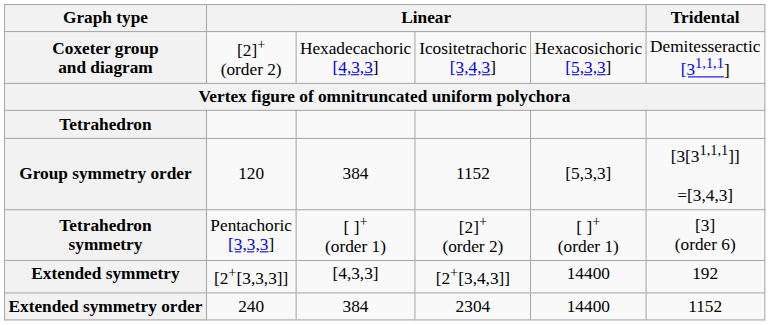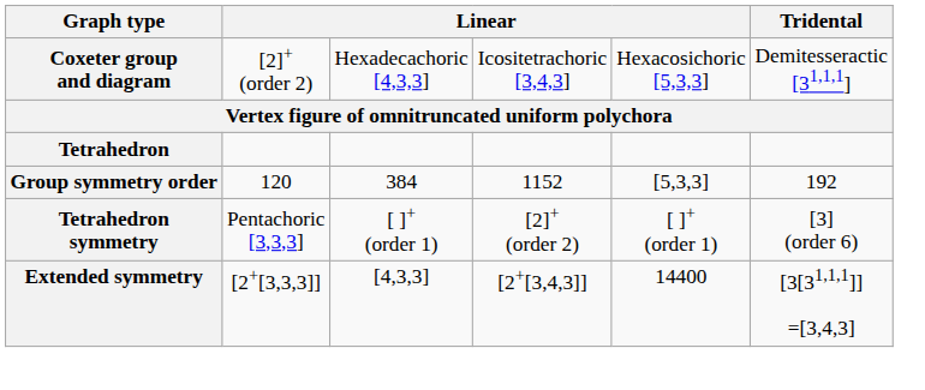 <table class=wikitable>
 <tr>
 <th>Graph type</th>
 <th colspan=4>Linear</th>
 <th>Tridental</th>
 </tr>
 <tr align=center>
 <th>Coxeter group<br>and diagram</th>
 <td>[2]<sup>+</sup><br>(order 2)<br></td>
 <td>Hexadecachoric<br><a href='#'>[4,3,3</a>]<br></td>
 <td>Icositetrachoric<br><a href='#'>[3,4,3</a>]<br></td>
 <td>Hexacosichoric<br><a href='#'>[5,3,3</a>]<br></td>
 <td>Demitesseractic<br><a href='#'>[3<sup>1,1,1</sup></a>]<br></td>
 </tr>
 <tr>
 <th colspan=6>Vertex figure of omnitruncated uniform polychora</th>
 </tr>
 <tr align=center>
 <th>Tetrahedron</th>
 <td></td>
 <td></td>
 <td></td>
 <td></td>
 <td></td>
 </tr>
 <tr align=center>
 <th>Group symmetry order</th>
 <td>120</td>
 <td>384</td>
 <td>1152</td>
 <td>[5,3,3]<br></td>
-<td>[3[3<sup>1,1,1</sup>]]<br><br>=[3,4,3]<br></td>
+<td>192</td>
 </tr>
 <tr align=center>
 <th>Tetrahedron<br>symmetry</th>
 <td>Pentachoric<br><a href='#'>[3,3,3</a>]<br></td>
 <td>[ ]<sup>+</sup><br>(order 1)<br></td>
 <td>[2]<sup>+</sup><br>(order 2)<br></td>
 <td>[ ]<sup>+</sup><br>(order 1)<br></td>
 <td>[3]<br>(order 6)<br></td>
 </tr>
 <tr valign=top align=center>
 <th>Extended symmetry</th>
 <td>[2<sup>+</sup>[3,3,3]]<br></td>
 <td>[4,3,3]<br></td>
 <td>[2<sup>+</sup>[3,4,3]]<br></td>
 <td>14400</td>
-<td>192</td>
-</tr>
-<tr align=center>
-<th>Extended symmetry order</th>
-<td>240</td>
-<td>384</td>
-<td>2304</td>
-<td>14400</td>
-<td>1152</td>
+<td>[3[3<sup>1,1,1</sup>]]<br><br>=[3,4,3]<br></td>
 </tr>
 </table>
